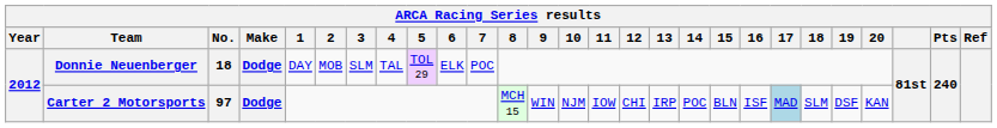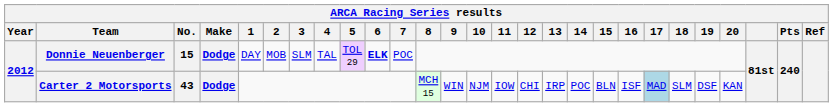 <table class="wikitable" style="text-align:center; font-size:75%">
 <tr>
 <th colspan=45><a href='#'>ARCA Racing Series</a> results</th>
 </tr>
 <tr>
 <th>Year</th>
 <th>Team</th>
 <th>No.</th>
 <th>Make</th>
 <th>1</th>
 <th>2</th>
 <th>3</th>
 <th>4</th>
 <th>5</th>
 <th>6</th>
 <th>7</th>
 <th>8</th>
 <th>9</th>
 <th>10</th>
 <th>11</th>
 <th>12</th>
 <th>13</th>
 <th>14</th>
 <th>15</th>
 <th>16</th>
 <th>17</th>
 <th>18</th>
 <th>19</th>
 <th>20</th>
 <th></th>
 <th>Pts</th>
 <th>Ref</th>
 </tr>
 <tr>
 <th rowspan=2><a href='#'>2012</a></th>
 <th><a href='#'>Donnie Neuenberger</a></th>
-<th>18</th>
+<th>15</th>
 <th><a href='#'>Dodge</a></th>
 <td><a href='#'>DAY</a></td>
 <td><a href='#'>MOB</a></td>
 <td><a href='#'>SLM</a></td>
 <td><a href='#'>TAL</a></td>
 <td style="background:#EFCFFF;"><a href='#'>TOL</a><br><small>29</small></td>
-<td><a href='#'>ELK</a></td>
+<td><strong><a href='#'>ELK</a></strong></td>
 <td><a href='#'>POC</a></td>
 <td colspan=13></td>
 <th rowspan=2>81st</th>
 <th rowspan=2>240</th>
 <th rowspan=2></th>
 </tr>
 <tr>
 <th><a href='#'>Carter 2 Motorsports</a></th>
-<th>97</th>
+<th>43</th>
 <th><a href='#'>Dodge</a></th>
 <td colspan=7></td>
 <td style="background:#DFFFDF;"><a href='#'>MCH</a><br><small>15</small></td>
 <td><a href='#'>WIN</a></td>
 <td><a href='#'>NJM</a></td>
 <td><a href='#'>IOW</a></td>
 <td><a href='#'>CHI</a></td>
 <td><a href='#'>IRP</a></td>
 <td><a href='#'>POC</a></td>
 <td><a href='#'>BLN</a></td>
 <td><a href='#'>ISF</a></td>
 <td style="background: lightblue;"><a href='#'>MAD</a></td>
 <td><a href='#'>SLM</a></td>
 <td><a href='#'>DSF</a></td>
 <td><a href='#'>KAN</a></td>
 </tr>
 </table>
